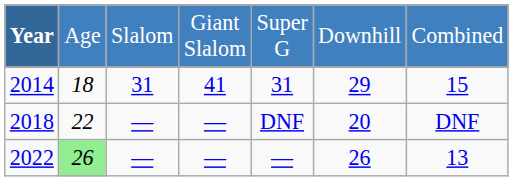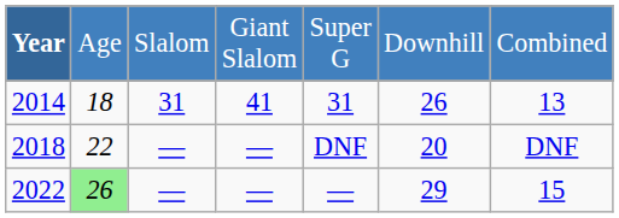 <table class="wikitable" style="font-size:95%; text-align:center; border:grey solid 1px; border-collapse:collapse;" width="40%">
 <tr style="background-color:#369; color:white;">
 <td rowspan="2" colspan="1" width="4%"><strong>Year</strong></td>
 </tr>
 <tr style="background-color:#4180be; color:white;">
 <td width="3%">Age</td>
 <td width="5%">Slalom</td>
 <td width="5%">Giant<br>Slalom</td>
 <td width="5%">Super G</td>
 <td width="5%">Downhill</td>
 <td width="5%">Combined</td>
 </tr>
 <tr style="background-color:#8CB2D8; color:white;">
 </tr>
 <tr>
 <td><a href='#'>2014</a></td>
 <td><em>18</em></td>
 <td><a href='#'>31</a></td>
 <td><a href='#'>41</a></td>
 <td><a href='#'>31</a></td>
-<td><a href='#'>29</a></td>
-<td><a href='#'>15</a></td>
+<td><a href='#'>26</a></td>
+<td><a href='#'>13</a></td>
 </tr>
 <tr>
 <td><a href='#'>2018</a></td>
 <td><em>22</em></td>
 <td><a href='#'>—</a></td>
 <td><a href='#'>—</a></td>
 <td><a href='#'>DNF</a></td>
 <td><a href='#'>20</a></td>
 <td><a href='#'>DNF</a></td>
 </tr>
 <tr>
 <td><a href='#'>2022</a></td>
 <td style="background: lightgreen;"><em>26</em></td>
 <td><a href='#'>—</a></td>
 <td><a href='#'>—</a></td>
 <td><a href='#'>—</a></td>
-<td><a href='#'>26</a></td>
-<td><a href='#'>13</a></td>
+<td><a href='#'>29</a></td>
+<td><a href='#'>15</a></td>
 </tr>
 </table>
